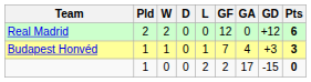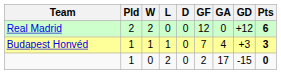 <table class="wikitable" style="text-align: center;">
 <tr>
 <th width=175>Team</th>
 <th width=20 abbr="Played">Pld</th>
 <th width=20 abbr="Won">W</th>
+<th width=20 abbr="Lost">L</th>
 <th width=20 abbr="Drawn">D</th>
-<th width=20 abbr="Lost">L</th>
 <th width=20 abbr="Goals for">GF</th>
 <th width=20 abbr="Goals against">GA</th>
 <th width=20 abbr="Goal difference">GD</th>
 <th width=20 abbr="Points">Pts</th>
 </tr>
 <tr bgcolor=#ccffcc>
 <td align=left> <a href='#'>Real Madrid</a></td>
 <td>2</td>
 <td>2</td>
 <td>0</td>
 <td>0</td>
 <td>12</td>
 <td>0</td>
 <td>+12</td>
 <td><strong>6</strong></td>
 </tr>
 <tr bgcolor=#ffff99>
 <td align=left> <a href='#'>Budapest Honvéd</a></td>
 <td>1</td>
 <td>1</td>
+<td>1</td>
 <td>0</td>
-<td>1</td>
 <td>7</td>
 <td>4</td>
 <td>+3</td>
 <td><strong>3</strong></td>
 </tr>
 <tr>
 <td align=left></td>
 <td>1</td>
 <td>0</td>
+<td>2</td>
 <td>0</td>
-<td>2</td>
 <td>2</td>
 <td>17</td>
 <td>-15</td>
 <td><strong>0</strong></td>
 </tr>
 </table>
